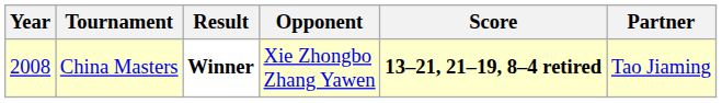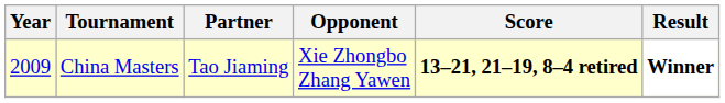 <table class="sortable wikitable" style="font-size: 90%;">
 <tr>
 <th>Year</th>
 <th>Tournament</th>
-<th>Result</th>
+<th>Partner</th>
 <th>Opponent</th>
 <th>Score</th>
-<th>Partner</th>
+<th>Result</th>
 </tr>
 <tr style="background:#FFFFCC">
-<td align="center"><a href='#'>2008</a></td>
+<td align="center"><a href='#'>2009</a></td>
 <td align="left"><a href='#'>China Masters</a></td>
-<td style="text-align:left; background:white"> <strong>Winner</strong></td>
+<td align="left"> <a href='#'>Tao Jiaming</a></td>
 <td align="left"> <a href='#'>Xie Zhongbo</a> <br>  <a href='#'>Zhang Yawen</a></td>
 <td align="left"><strong>13–21, 21–19, 8–4 retired</strong></td>
-<td align="left"> <a href='#'>Tao Jiaming</a></td>
+<td style="text-align:left; background:white"> <strong>Winner</strong></td>
 </tr>
 </table>
